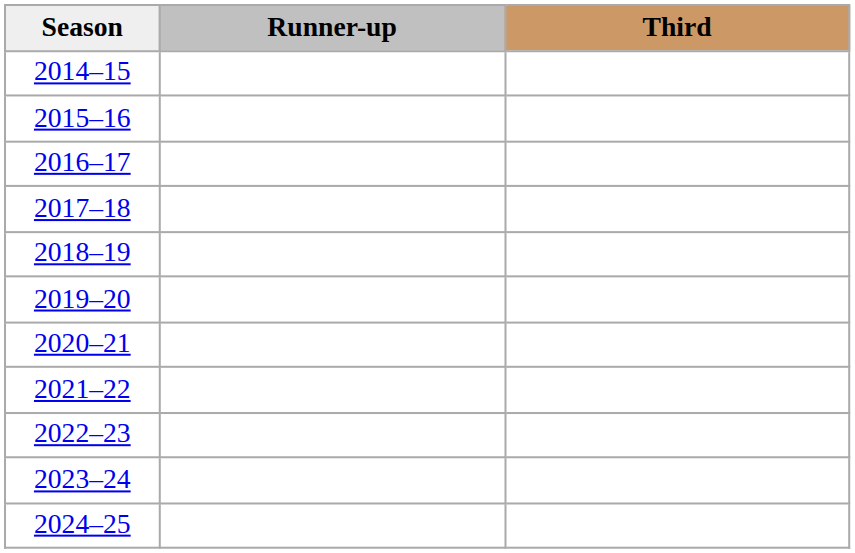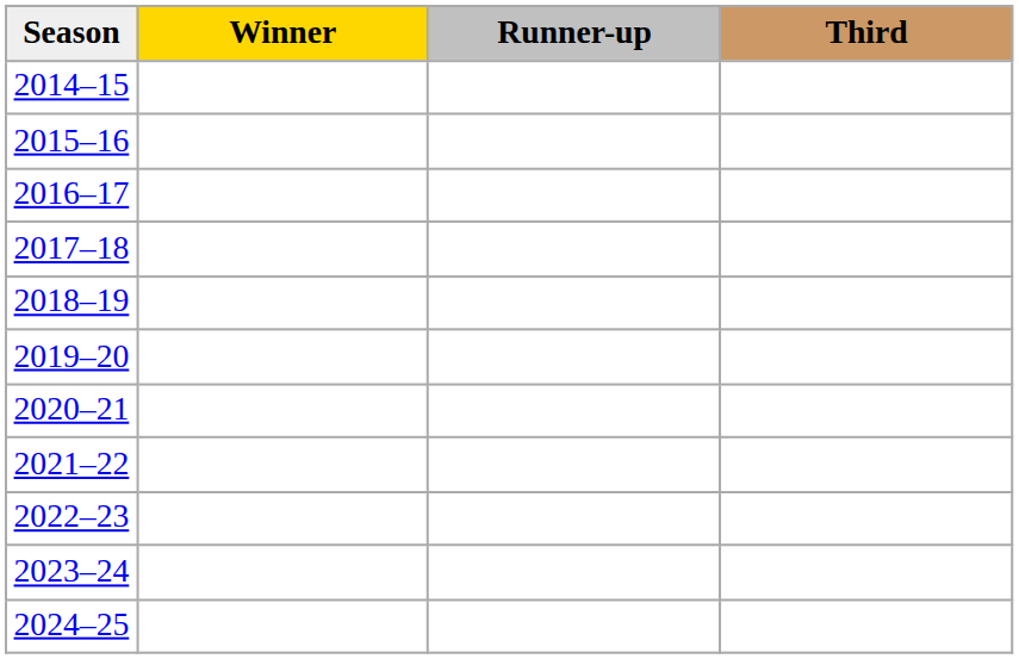 <table class="wikitable sortable" style="background:#fff; font-size:86%; line-height:16px; border:gray solid 1px">
 <tr style="background:#ccc; text-align:center;">
 <th style="width:13%; background:#efefef;">Season</th>
+<th style="width:29%; background:gold">Winner</th>
 <th style="width:29%; background:silver">Runner-up</th>
 <th style="width:29%; background:#c96;">Third</th>
 </tr>
 <tr>
 <td align=center><a href='#'>2014–15</a></td>
 <td></td>
 <td></td>
+<td></td>
 </tr>
 <tr>
 <td align=center><a href='#'>2015–16</a></td>
+<td></td>
 <td></td>
 <td></td>
 </tr>
 <tr>
 <td align=center><a href='#'>2016–17</a></td>
 <td></td>
 <td></td>
+<td></td>
 </tr>
 <tr>
 <td align=center><a href='#'>2017–18</a></td>
+<td></td>
 <td></td>
 <td></td>
 </tr>
 <tr>
 <td align=center><a href='#'>2018–19</a></td>
 <td></td>
 <td></td>
+<td></td>
 </tr>
 <tr>
 <td align=center><a href='#'>2019–20</a></td>
+<td></td>
 <td></td>
 <td></td>
 </tr>
 <tr>
 <td align=center><a href='#'>2020–21</a></td>
 <td></td>
 <td></td>
+<td></td>
 </tr>
 <tr>
 <td align=center><a href='#'>2021–22</a></td>
+<td></td>
 <td></td>
 <td></td>
 </tr>
 <tr>
 <td align=center><a href='#'>2022–23</a></td>
 <td></td>
 <td></td>
+<td></td>
 </tr>
 <tr>
 <td align=center><a href='#'>2023–24</a></td>
+<td></td>
 <td></td>
 <td></td>
 </tr>
 <tr>
 <td align=center><a href='#'>2024–25</a></td>
 <td></td>
 <td></td>
+<td></td>
 </tr>
 </table>
